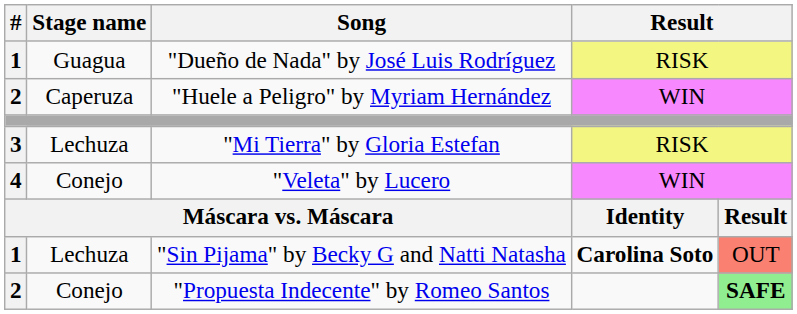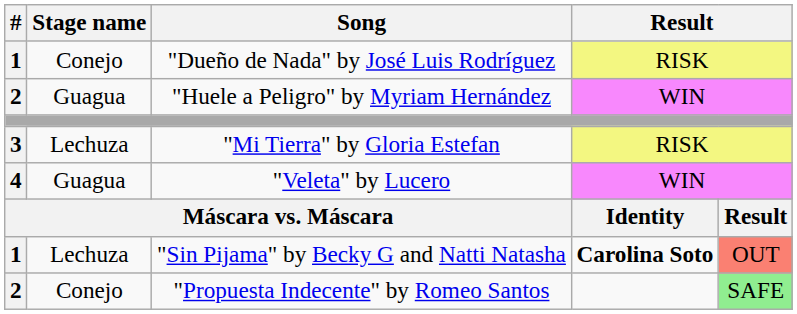 <table class="wikitable plainrowheaders" style="text-align: center;">
 <tr>
 <th>#</th>
 <th>Stage name</th>
 <th>Song</th>
 <th colspan=2>Result</th>
 </tr>
 <tr>
 <th>1</th>
-<td>Guagua</td>
+<td>Conejo</td>
 <td>"Dueño de Nada" by <a href='#'>José Luis Rodríguez</a></td>
 <td colspan=2 bgcolor=#F3F781>RISK</td>
 </tr>
 <tr>
 <th>2</th>
-<td>Caperuza</td>
+<td>Guagua</td>
 <td>"Huele a Peligro" by <a href='#'>Myriam Hernández</a></td>
 <td colspan=2 bgcolor=#F888FD>WIN</td>
 </tr>
 <tr>
 <td colspan="5" style="background:darkgray"></td>
 </tr>
 <tr>
 <th>3</th>
 <td>Lechuza</td>
 <td>"<a href='#'>Mi Tierra</a>" by <a href='#'>Gloria Estefan</a></td>
 <td colspan=2 bgcolor=#F3F781>RISK</td>
 </tr>
 <tr>
 <th>4</th>
-<td>Conejo</td>
+<td>Guagua</td>
 <td>"<a href='#'>Veleta</a>" by <a href='#'>Lucero</a></td>
 <td colspan=2 bgcolor=#F888FD>WIN</td>
 </tr>
 <tr>
 <th colspan="3">Máscara vs. Máscara</th>
 <th>Identity</th>
 <th>Result</th>
 </tr>
 <tr>
 <th>1</th>
 <td>Lechuza</td>
 <td>"<a href='#'>Sin Pijama</a>" by <a href='#'>Becky G</a> and <a href='#'>Natti Natasha</a></td>
 <td><strong>Carolina Soto</strong></td>
 <td bgcolor="salmon">OUT</td>
 </tr>
 <tr>
 <th>2</th>
 <td>Conejo</td>
 <td>"<a href='#'>Propuesta Indecente</a>" by <a href='#'>Romeo Santos</a></td>
 <td></td>
-<td bgcolor="lightgreen"><strong>SAFE</strong></td>
+<td bgcolor="lightgreen">SAFE</td>
 </tr>
 </table>
